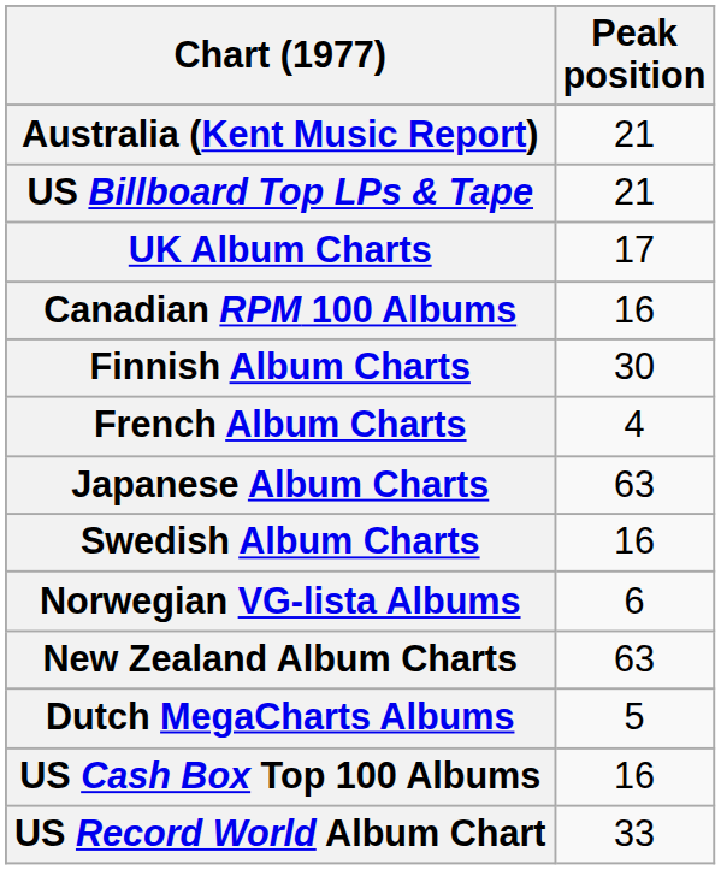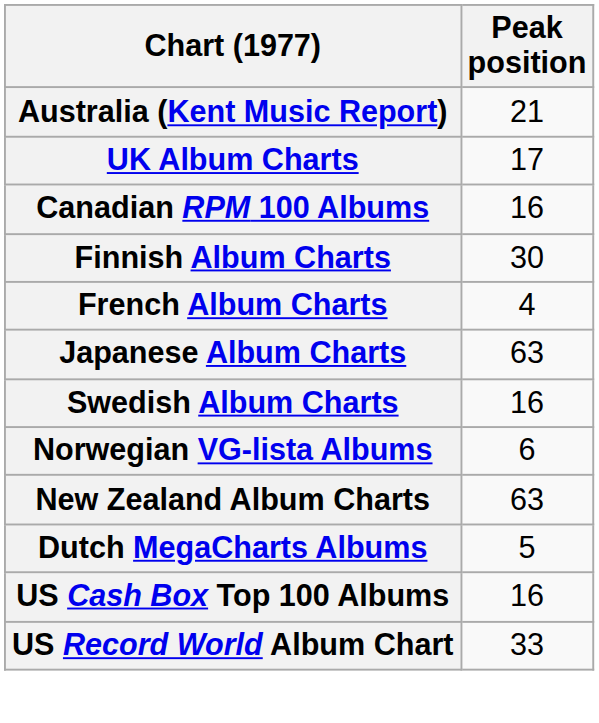 <table class="wikitable sortable plainrowheaders">
 <tr>
 <th scope="col">Chart (1977)</th>
 <th scope="col">Peak<br>position</th>
 </tr>
 <tr>
 <th scope="row">Australia (<a href='#'>Kent Music Report</a>)</th>
 <td style="text-align:center;">21</td>
-</tr>
-<tr>
-<th scope="row">US <a href='#'><em>Billboard Top LPs & Tape</em></a></th>
-<td align="center">21</td>
 </tr>
 <tr>
 <th scope="row"><a href='#'>UK Album Charts</a></th>
 <td align="center">17</td>
 </tr>
 <tr>
 <th scope="row">Canadian <a href='#'><em>RPM</em> 100 Albums</a></th>
 <td align="center">16</td>
 </tr>
 <tr>
 <th scope="row">Finnish <a href='#'>Album Charts</a></th>
 <td align="center">30</td>
 </tr>
 <tr>
 <th scope="row">French <a href='#'>Album Charts</a></th>
 <td align="center">4</td>
 </tr>
 <tr>
 <th scope="row">Japanese <a href='#'>Album Charts</a></th>
 <td align="center">63</td>
 </tr>
 <tr>
 <th scope="row">Swedish <a href='#'>Album Charts</a></th>
 <td align="center">16</td>
 </tr>
 <tr>
 <th scope="row">Norwegian <a href='#'>VG-lista Albums</a></th>
 <td align="center">6</td>
 </tr>
 <tr>
 <th scope="row">New Zealand Album Charts</th>
 <td align="center">63</td>
 </tr>
 <tr>
 <th scope="row">Dutch <a href='#'>MegaCharts Albums</a></th>
 <td align="center">5</td>
 </tr>
 <tr>
 <th scope="row">US <em><a href='#'>Cash Box</a></em> Top 100 Albums</th>
 <td align="center">16</td>
 </tr>
 <tr>
 <th scope="row">US <em><a href='#'>Record World</a></em> Album Chart</th>
 <td align="center">33</td>
 </tr>
 </table>
